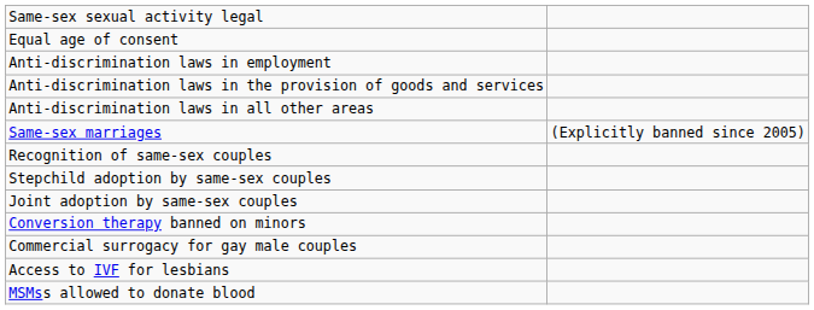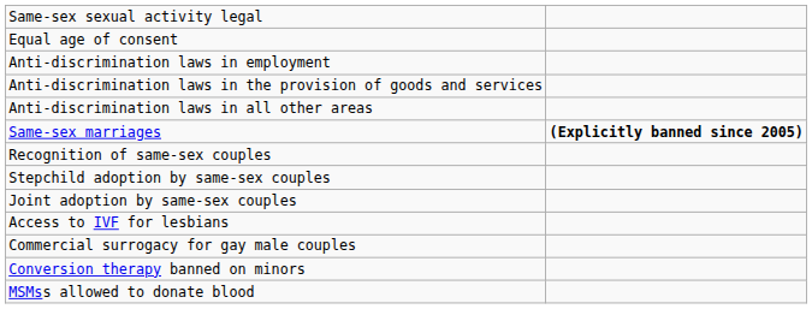 <table class="wikitable">
 <tr>
 <td>Same-sex sexual activity legal</td>
 <td></td>
 </tr>
 <tr>
 <td>Equal age of consent</td>
 <td></td>
 </tr>
 <tr>
 <td>Anti-discrimination laws in employment</td>
 <td></td>
 </tr>
 <tr>
 <td>Anti-discrimination laws in the provision of goods and services</td>
 <td></td>
 </tr>
 <tr>
 <td>Anti-discrimination laws in all other areas</td>
 <td></td>
 </tr>
 <tr>
 <td><a href='#'>Same-sex marriages</a></td>
-<td> (Explicitly banned since 2005)</td>
+<td><strong> (Explicitly banned since 2005)</strong></td>
 </tr>
 <tr>
 <td>Recognition of same-sex couples</td>
 <td></td>
 </tr>
 <tr>
 <td>Stepchild adoption by same-sex couples</td>
 <td></td>
 </tr>
 <tr>
 <td>Joint adoption by same-sex couples</td>
 <td></td>
 </tr>
 <tr>
-<td><a href='#'>Conversion therapy</a> banned on minors</td>
+<td>Access to <a href='#'>IVF</a> for lesbians</td>
 <td></td>
 </tr>
 <tr>
 <td>Commercial surrogacy for gay male couples</td>
 <td></td>
 </tr>
 <tr>
-<td>Access to <a href='#'>IVF</a> for lesbians</td>
+<td><a href='#'>Conversion therapy</a> banned on minors</td>
 <td></td>
 </tr>
 <tr>
 <td><a href='#'>MSMs</a>s allowed to donate blood</td>
 <td></td>
 </tr>
 </table>
